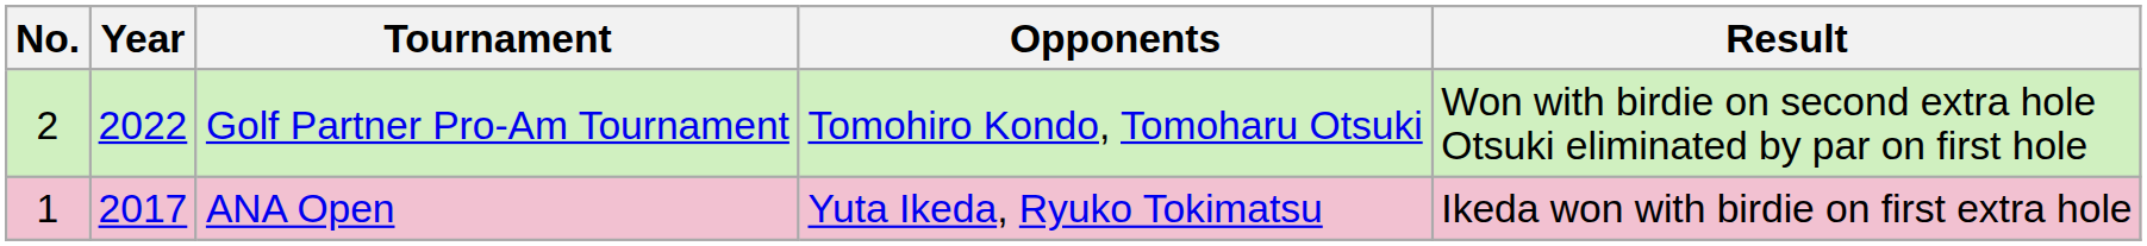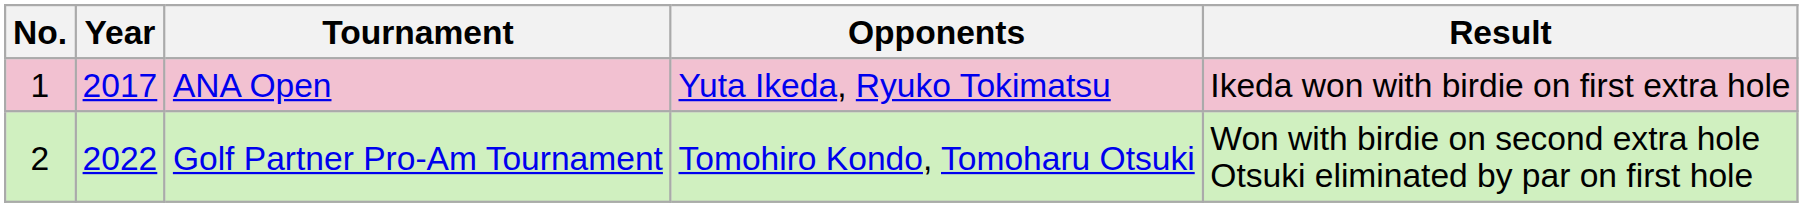 <table class="wikitable" style="font-size:95%;">
 <tr>
 <th>No.</th>
 <th>Year</th>
 <th>Tournament</th>
 <th>Opponents</th>
 <th>Result</th>
 </tr>
+<tr style="background:#F2C1D1;">
+<td align=center>1</td>
+<td><a href='#'>2017</a></td>
+<td><a href='#'>ANA Open</a></td>
+<td> <a href='#'>Yuta Ikeda</a>,  <a href='#'>Ryuko Tokimatsu</a></td>
+<td>Ikeda won with birdie on first extra hole</td>
+</tr>
 <tr style="background:#D0F0C0;">
 <td align=center>2</td>
 <td><a href='#'>2022</a></td>
 <td><a href='#'>Golf Partner Pro-Am Tournament</a></td>
 <td> <a href='#'>Tomohiro Kondo</a>,  <a href='#'>Tomoharu Otsuki</a></td>
 <td>Won with birdie on second extra hole<br>Otsuki eliminated by par on first hole</td>
 </tr>
-<tr style="background:#F2C1D1;">
-<td align=center>1</td>
-<td><a href='#'>2017</a></td>
-<td><a href='#'>ANA Open</a></td>
-<td> <a href='#'>Yuta Ikeda</a>,  <a href='#'>Ryuko Tokimatsu</a></td>
-<td>Ikeda won with birdie on first extra hole</td>
-</tr>
 </table>
